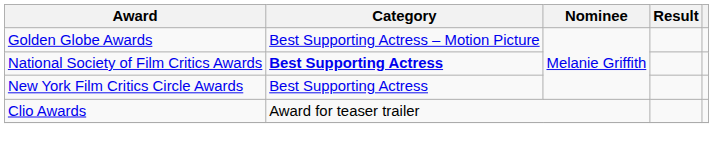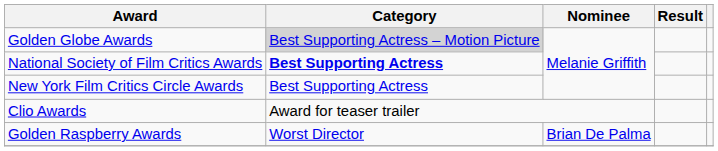 <table class="wikitable">
 <tr>
 <th>Award</th>
 <th>Category</th>
 <th>Nominee</th>
 <th>Result</th>
 <th></th>
 </tr>
 <tr>
 <td><a href='#'>Golden Globe Awards</a></td>
-<td><a href='#'>Best Supporting Actress – Motion Picture</a></td>
+<td style="background: lightgrey;"><a href='#'>Best Supporting Actress – Motion Picture</a></td>
 <td rowspan=3><a href='#'>Melanie Griffith</a></td>
 <td></td>
 <td align="center"></td>
 </tr>
 <tr>
 <td><a href='#'>National Society of Film Critics Awards</a></td>
 <td><strong><a href='#'>Best Supporting Actress</a></strong></td>
 <td></td>
 <td align="center"></td>
 </tr>
 <tr>
 <td><a href='#'>New York Film Critics Circle Awards</a></td>
 <td><a href='#'>Best Supporting Actress</a></td>
 <td></td>
 <td align="center"></td>
 </tr>
 <tr>
 <td><a href='#'>Clio Awards</a></td>
 <td colspan="2">Award for teaser trailer</td>
 <td></td>
 <td align="center"></td>
 </tr>
 <tr>
+<td><a href='#'>Golden Raspberry Awards</a></td>
+<td><a href='#'>Worst Director</a></td>
+<td><a href='#'>Brian De Palma</a></td>
+<td></td>
+<td align="center"></td>
+</tr>
+<tr>
 </tr>
 </table>
